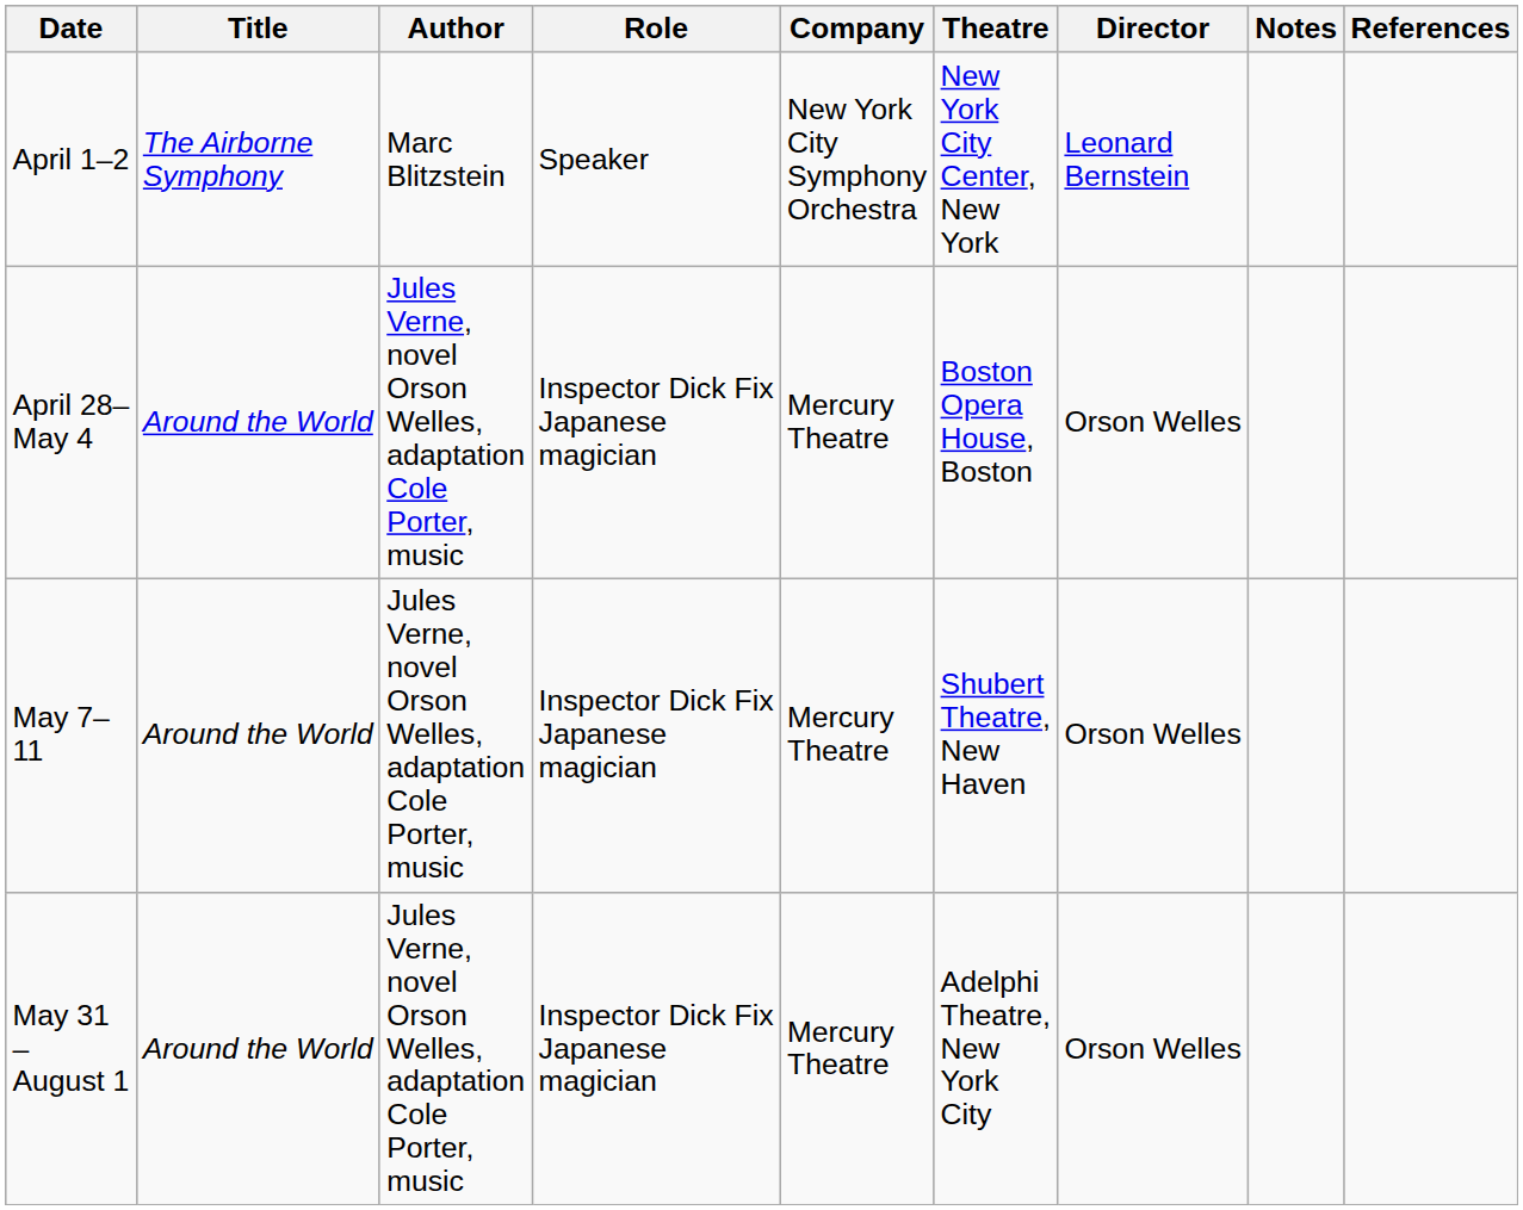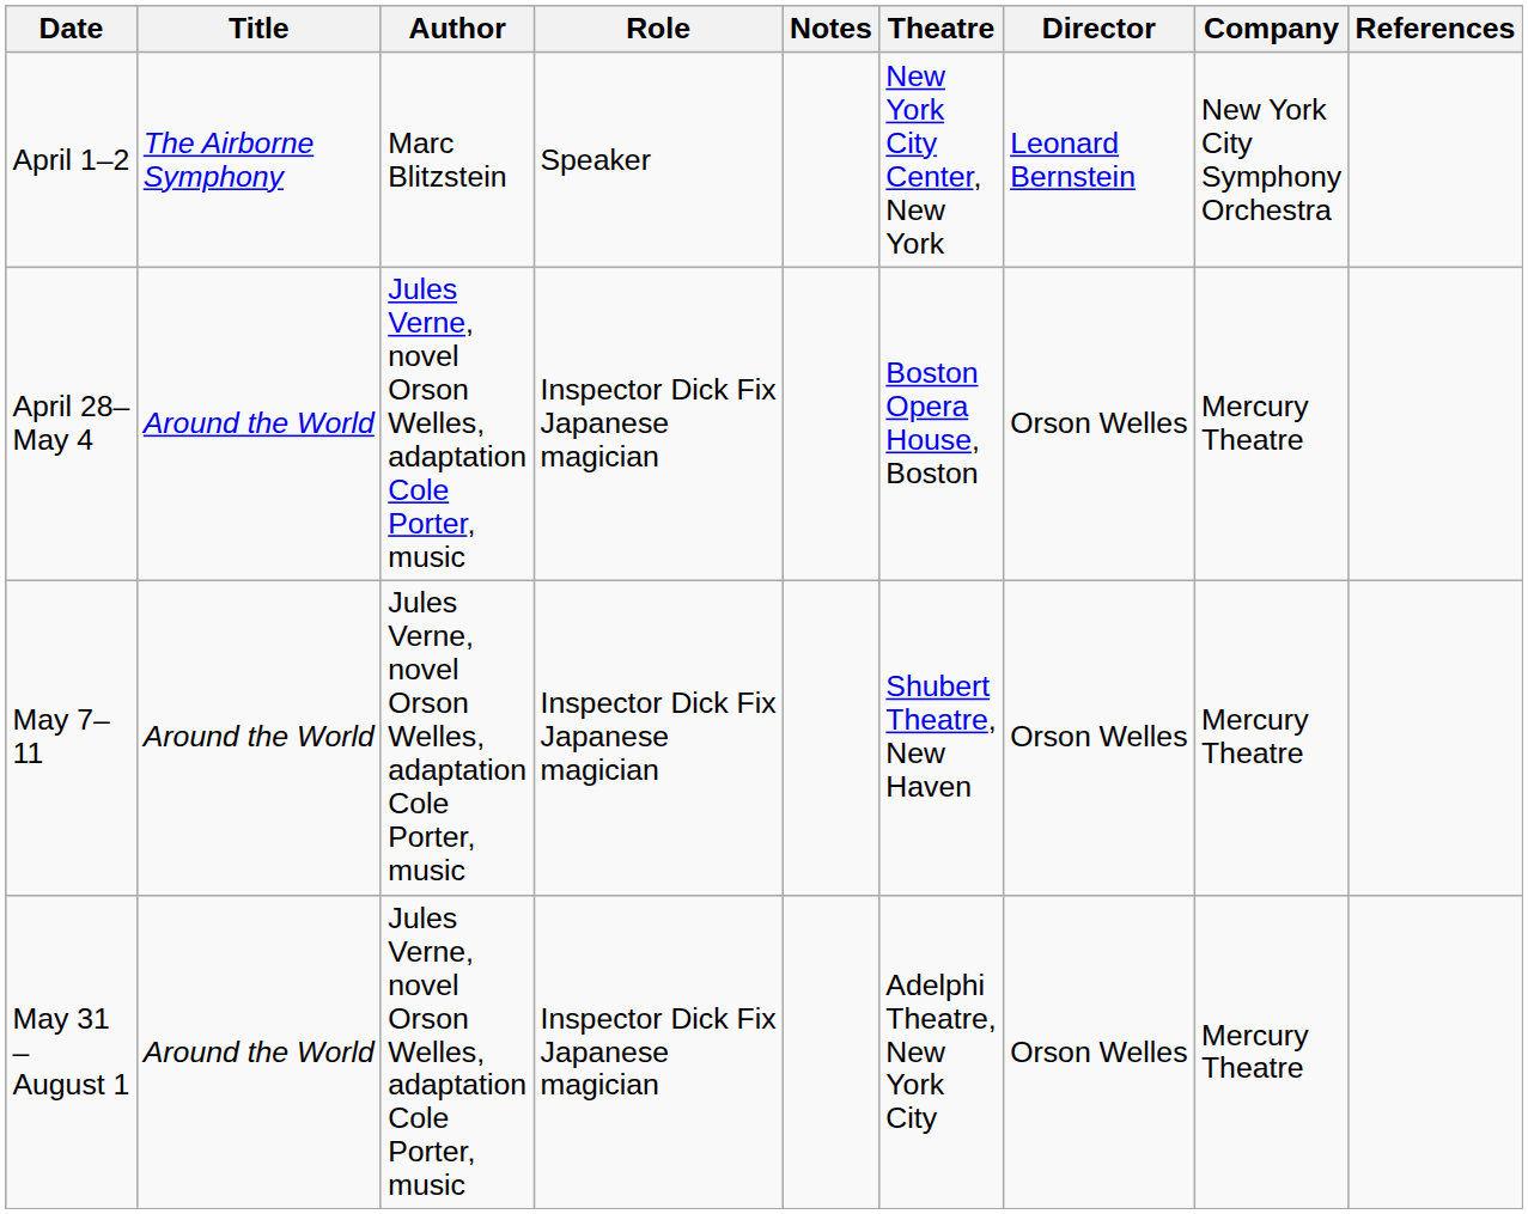 <table class="wikitable">
 <tr>
 <th>Date</th>
 <th>Title</th>
 <th>Author</th>
 <th>Role</th>
-<th>Company</th>
+<th>Notes</th>
 <th>Theatre</th>
 <th>Director</th>
-<th>Notes</th>
+<th>Company</th>
 <th>References</th>
 </tr>
 <tr>
 <td>April 1–2</td>
 <td><em><a href='#'>The Airborne Symphony</a></em></td>
 <td>Marc Blitzstein</td>
 <td>Speaker</td>
-<td>New York City Symphony Orchestra</td>
+<td>   </td>
 <td><a href='#'>New York City Center</a>, New York</td>
 <td><a href='#'>Leonard Bernstein</a></td>
-<td>   </td>
+<td>New York City Symphony Orchestra</td>
 <td></td>
 </tr>
 <tr>
 <td>April 28–May 4</td>
 <td><em><a href='#'>Around the World</a></em></td>
 <td><a href='#'>Jules Verne</a>, novel<br>Orson Welles, adaptation<br><a href='#'>Cole Porter</a>, music</td>
 <td>Inspector Dick Fix<br>Japanese magician</td>
-<td>Mercury Theatre</td>
+<td> </td>
 <td><a href='#'>Boston Opera House</a>, Boston</td>
 <td>Orson Welles</td>
-<td> </td>
+<td>Mercury Theatre</td>
 <td></td>
 </tr>
 <tr>
 <td>May 7–11</td>
 <td><em>Around the World</em></td>
 <td>Jules Verne, novel<br>Orson Welles, adaptation<br>Cole Porter, music</td>
 <td>Inspector Dick Fix<br>Japanese magician</td>
-<td>Mercury Theatre</td>
+<td></td>
 <td><a href='#'>Shubert Theatre</a>, New Haven</td>
 <td>Orson Welles</td>
-<td></td>
+<td>Mercury Theatre</td>
 <td></td>
 </tr>
 <tr>
 <td>May 31 –<br>August 1</td>
 <td><em>Around the World</em></td>
 <td>Jules Verne, novel<br>Orson Welles, adaptation<br>Cole Porter, music</td>
 <td>Inspector Dick Fix<br>Japanese magician</td>
-<td>Mercury Theatre</td>
+<td></td>
 <td>Adelphi Theatre, New York City</td>
 <td>Orson Welles</td>
-<td></td>
+<td>Mercury Theatre</td>
 <td></td>
 </tr>
 </table>
